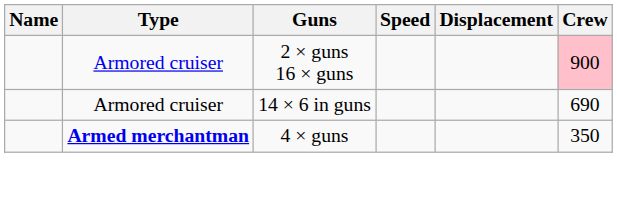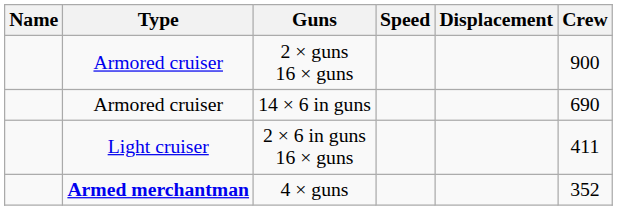 <table class=wikitable>
 <tr valign=top>
 <th>Name</th>
 <th>Type</th>
 <th>Guns</th>
 <th>Speed</th>
 <th>Displacement</th>
 <th>Crew</th>
 </tr>
 <tr valign=middle>
 <td></td>
 <td align=center><a href='#'>Armored cruiser</a></td>
 <td align=center>2 ×  guns<br>16 ×  guns</td>
 <td align=center></td>
 <td align=center></td>
-<td align=center style="background: pink;">900</td>
+<td align=center>900</td>
 </tr>
 <tr valign=middle>
 <td></td>
 <td align=center>Armored cruiser</td>
 <td align=center>14 × 6 in guns</td>
 <td align=center></td>
 <td align=center></td>
 <td align=center>690</td>
 </tr>
 <tr valign=middle>
 <td></td>
+<td align=center><a href='#'>Light cruiser</a></td>
+<td align=center>2 × 6 in guns<br>16 ×  guns</td>
+<td align=center></td>
+<td align=center></td>
+<td align=center>411</td>
+</tr>
+<tr valign=middle>
+<td></td>
 <td align=center><strong><a href='#'>Armed merchantman</a></strong></td>
 <td align=center>4 ×  guns</td>
 <td align=center></td>
 <td align=center></td>
-<td align=center>350</td>
+<td align=center>352</td>
 </tr>
 </table>
